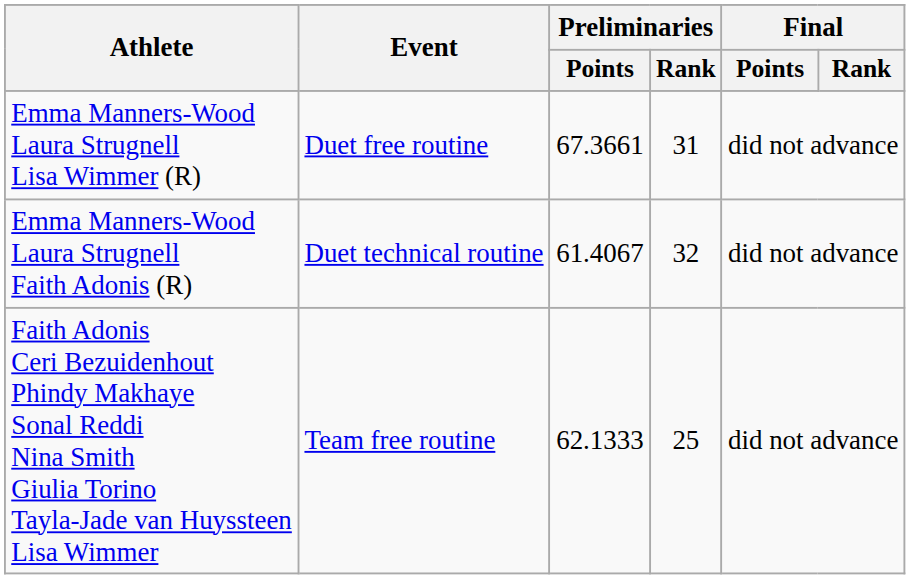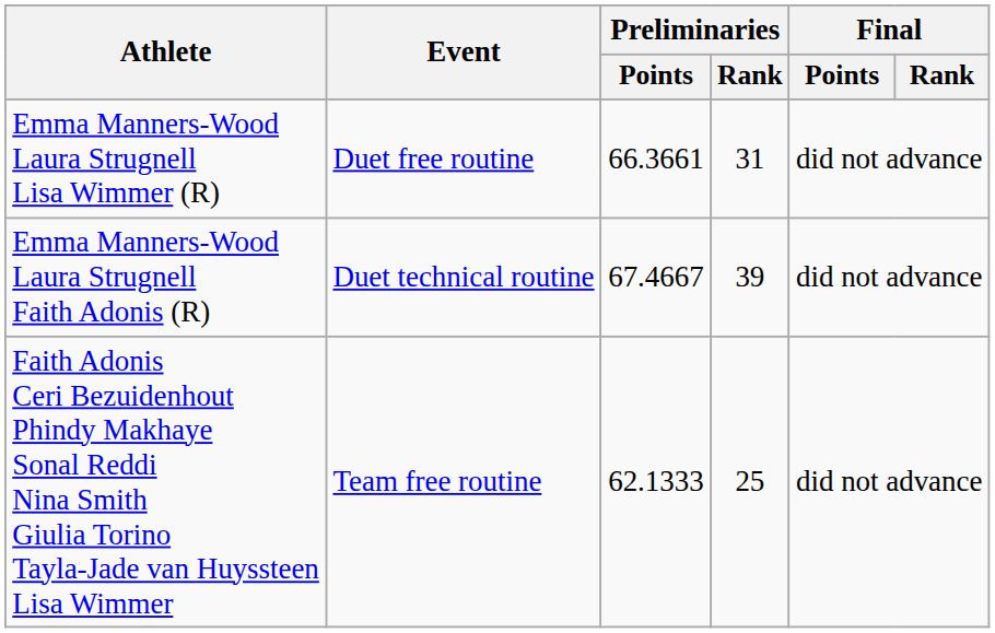 <table class=wikitable style="font-size:90%">
 <tr>
 <th rowspan="2">Athlete</th>
 <th rowspan="2">Event</th>
 <th colspan="2">Preliminaries</th>
 <th colspan="2">Final</th>
 </tr>
 <tr style="font-size:95%">
 <th>Points</th>
 <th>Rank</th>
 <th>Points</th>
 <th>Rank</th>
 </tr>
 <tr align=center>
 <td align=left><a href='#'>Emma Manners-Wood</a><br><a href='#'>Laura Strugnell</a><br><a href='#'>Lisa Wimmer</a> (R)</td>
 <td align=left><a href='#'>Duet free routine</a></td>
-<td>67.3661</td>
+<td>66.3661</td>
 <td>31</td>
 <td colspan=2>did not advance</td>
 </tr>
 <tr align=center>
 <td align=left><a href='#'>Emma Manners-Wood</a><br><a href='#'>Laura Strugnell</a><br><a href='#'>Faith Adonis</a> (R)</td>
 <td align=left><a href='#'>Duet technical routine</a></td>
-<td>61.4067</td>
-<td>32</td>
+<td>67.4667</td>
+<td>39</td>
 <td colspan=2>did not advance</td>
 </tr>
 <tr align=center>
 <td align=left><a href='#'>Faith Adonis</a><br><a href='#'>Ceri Bezuidenhout</a><br><a href='#'>Phindy Makhaye</a><br><a href='#'>Sonal Reddi</a><br><a href='#'>Nina Smith</a><br><a href='#'>Giulia Torino</a><br><a href='#'>Tayla-Jade van Huyssteen</a><br><a href='#'>Lisa Wimmer</a></td>
 <td align=left><a href='#'>Team free routine</a></td>
 <td>62.1333</td>
 <td>25</td>
 <td colspan=2>did not advance</td>
 </tr>
 </table>
